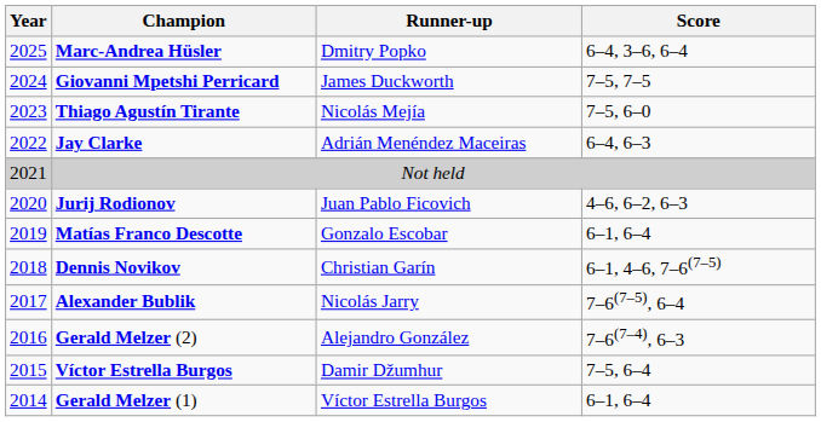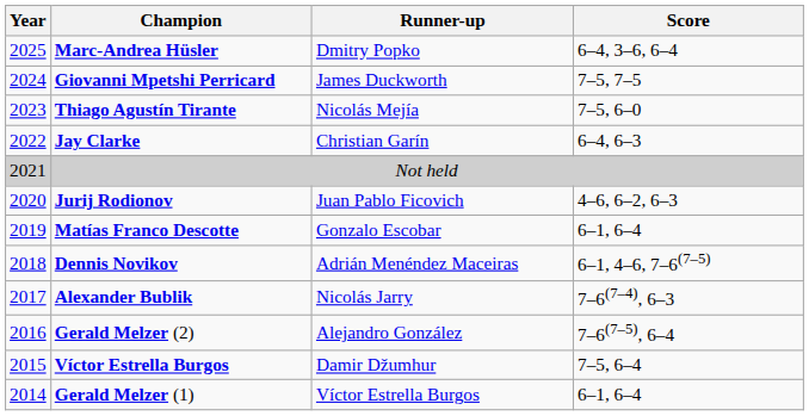 <table class="wikitable" style="font-size:90%">
 <tr>
 <th>Year</th>
 <th width="200">Champion</th>
 <th width="200">Runner-up</th>
 <th width="175">Score</th>
 </tr>
 <tr>
 <td><a href='#'>2025</a></td>
 <td> <strong><a href='#'>Marc-Andrea Hüsler</a></strong></td>
 <td> <a href='#'>Dmitry Popko</a></td>
 <td>6–4, 3–6, 6–4</td>
 </tr>
 <tr>
 <td><a href='#'>2024</a></td>
 <td> <strong><a href='#'>Giovanni Mpetshi Perricard</a></strong></td>
 <td> <a href='#'>James Duckworth</a></td>
 <td>7–5, 7–5</td>
 </tr>
 <tr>
 <td><a href='#'>2023</a></td>
 <td> <strong><a href='#'>Thiago Agustín Tirante</a></strong></td>
 <td> <a href='#'>Nicolás Mejía</a></td>
 <td>7–5, 6–0</td>
 </tr>
 <tr>
 <td><a href='#'>2022</a></td>
 <td> <strong><a href='#'>Jay Clarke</a></strong></td>
-<td> <a href='#'>Adrián Menéndez Maceiras</a></td>
+<td> <a href='#'>Christian Garín</a></td>
 <td>6–4, 6–3</td>
 </tr>
 <tr>
 <td style="background:#cfcfcf">2021</td>
 <td colspan=3 align=center style="background:#cfcfcf"><em>Not held</em></td>
 </tr>
 <tr>
 <td><a href='#'>2020</a></td>
 <td> <strong><a href='#'>Jurij Rodionov</a></strong></td>
 <td> <a href='#'>Juan Pablo Ficovich</a></td>
 <td>4–6, 6–2, 6–3</td>
 </tr>
 <tr>
 <td><a href='#'>2019</a></td>
 <td> <strong><a href='#'>Matías Franco Descotte</a></strong></td>
 <td> <a href='#'>Gonzalo Escobar</a></td>
 <td>6–1, 6–4</td>
 </tr>
 <tr>
 <td><a href='#'>2018</a></td>
 <td> <strong><a href='#'>Dennis Novikov</a></strong></td>
-<td> <a href='#'>Christian Garín</a></td>
+<td> <a href='#'>Adrián Menéndez Maceiras</a></td>
 <td>6–1, 4–6, 7–6<sup>(7–5)</sup></td>
 </tr>
 <tr>
 <td><a href='#'>2017</a></td>
 <td> <strong><a href='#'>Alexander Bublik</a></strong></td>
 <td> <a href='#'>Nicolás Jarry</a></td>
-<td>7–6<sup>(7–5)</sup>, 6–4</td>
+<td>7–6<sup>(7–4)</sup>, 6–3</td>
 </tr>
 <tr>
 <td><a href='#'>2016</a></td>
 <td> <strong><a href='#'>Gerald Melzer</a></strong> (2)</td>
 <td> <a href='#'>Alejandro González</a></td>
-<td>7–6<sup>(7–4)</sup>, 6–3</td>
+<td>7–6<sup>(7–5)</sup>, 6–4</td>
 </tr>
 <tr>
 <td><a href='#'>2015</a></td>
 <td> <strong><a href='#'>Víctor Estrella Burgos</a></strong></td>
 <td> <a href='#'>Damir Džumhur</a></td>
 <td>7–5, 6–4</td>
 </tr>
 <tr>
 <td><a href='#'>2014</a></td>
 <td> <strong><a href='#'>Gerald Melzer</a></strong> (1)</td>
 <td> <a href='#'>Víctor Estrella Burgos</a></td>
 <td>6–1, 6–4</td>
 </tr>
 </table>
